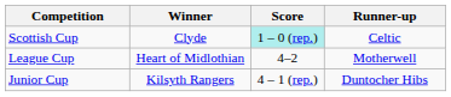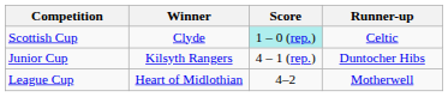 <table class="wikitable" style="text-align: center;">
 <tr>
 <th width=140>Competition</th>
 <th width=135>Winner</th>
 <th width=80>Score</th>
 <th width=135>Runner-up</th>
 </tr>
 <tr>
 <td align=left><a href='#'>Scottish Cup</a></td>
 <td><a href='#'>Clyde</a></td>
 <td align=center style="background: paleturquoise;">1 – 0 (<a href='#'>rep.</a>)</td>
 <td><a href='#'>Celtic</a></td>
 </tr>
 <tr>
+<td align=left><a href='#'>Junior Cup</a></td>
+<td><a href='#'>Kilsyth Rangers</a></td>
+<td align=center>4 – 1 (<a href='#'>rep.</a>)</td>
+<td><a href='#'>Duntocher Hibs</a></td>
+</tr>
+<tr>
 <td align=left><a href='#'>League Cup</a></td>
 <td><a href='#'>Heart of Midlothian</a></td>
 <td align=center>4–2</td>
 <td><a href='#'>Motherwell</a></td>
 </tr>
-<tr>
-<td align=left><a href='#'>Junior Cup</a></td>
-<td><a href='#'>Kilsyth Rangers</a></td>
-<td align=center>4 – 1 (<a href='#'>rep.</a>)</td>
-<td><a href='#'>Duntocher Hibs</a></td>
-</tr>
 </table>
